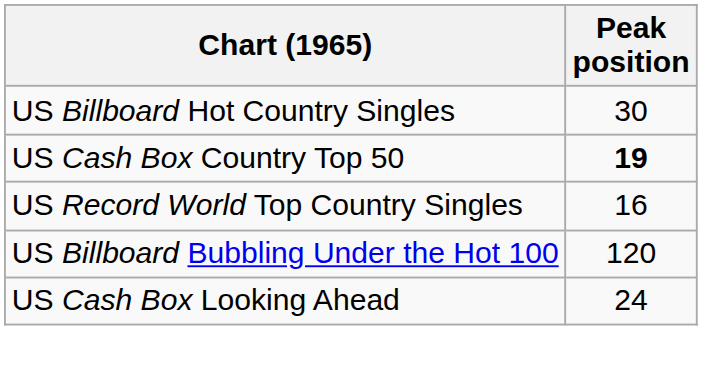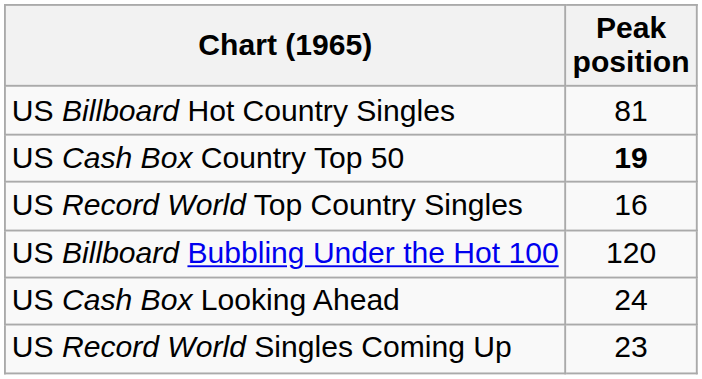 <table class="wikitable sortable">
 <tr>
 <th align="left">Chart (1965)</th>
 <th style="text-align:center;">Peak<br>position</th>
 </tr>
 <tr>
 <td align="left">US <em>Billboard</em> Hot Country Singles</td>
-<td style="text-align:center;">30</td>
+<td style="text-align:center;">81</td>
 </tr>
 <tr>
 <td align="left">US <em>Cash Box</em> Country Top 50</td>
 <td style="text-align:center;"><strong>19</strong></td>
 </tr>
 <tr>
 <td align="left">US <em>Record World</em> Top Country Singles</td>
 <td style="text-align:center;">16</td>
 </tr>
 <tr>
 <td align="left">US <em>Billboard</em> <a href='#'>Bubbling Under the Hot 100</a></td>
 <td style="text-align:center;">120</td>
 </tr>
 <tr>
 <td align="left">US <em>Cash Box</em> Looking Ahead</td>
 <td style="text-align:center;">24</td>
 </tr>
+<tr>
+<td align="left">US <em>Record World</em> Singles Coming Up</td>
+<td style="text-align:center;">23</td>
+</tr>
 </table>
